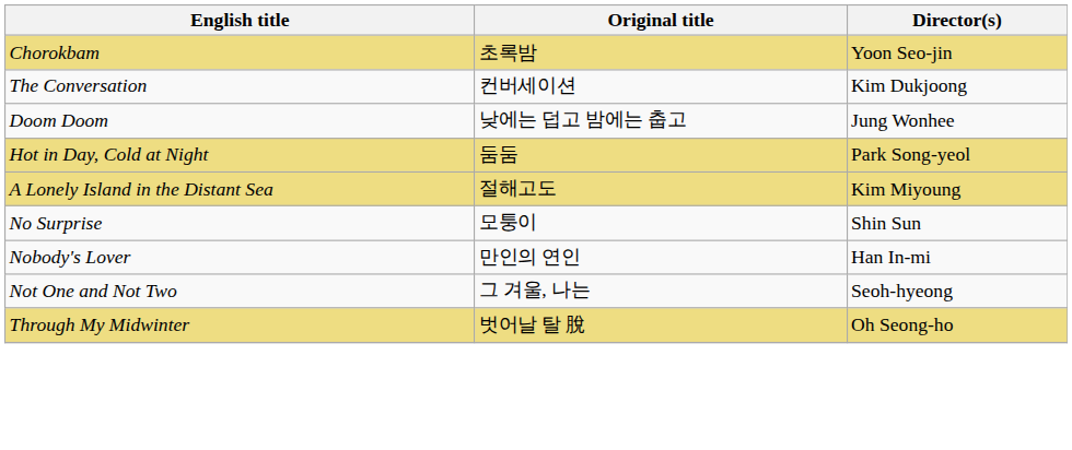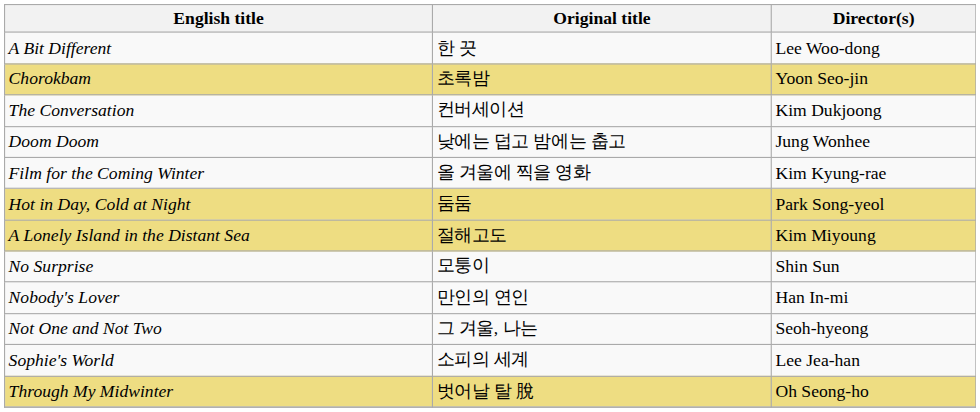 <table class="sortable wikitable" style="width:100%; margin-bottom:4px" cellpadding="5">
 <tr>
 <th scope="col">English title</th>
 <th scope="col">Original title</th>
 <th scope="col">Director(s)</th>
+</tr>
+<tr>
+<td><em>A Bit Different</em></td>
+<td>한 끗</td>
+<td>Lee Woo-dong</td>
 </tr>
 <tr style="background:#eedd82;">
 <td><em>Chorokbam</em></td>
 <td>초록밤</td>
 <td>Yoon Seo-jin</td>
 </tr>
 <tr>
 <td><em>The Conversation</em></td>
 <td>컨버세이션</td>
 <td>Kim Dukjoong</td>
 </tr>
 <tr>
 <td><em>Doom Doom</em></td>
 <td>낮에는 덥고 밤에는 춥고</td>
 <td>Jung Wonhee</td>
+</tr>
+<tr>
+<td><em>Film for the Coming Winter</em></td>
+<td>올 겨울에 찍을 영화</td>
+<td>Kim Kyung-rae</td>
 </tr>
 <tr style="background:#eedd82;">
 <td><em>Hot in Day, Cold at Night</em></td>
 <td>둠둠</td>
 <td>Park Song-yeol</td>
 </tr>
 <tr style="background:#eedd82;">
 <td><em>A Lonely Island in the Distant Sea</em></td>
 <td>절해고도</td>
 <td>Kim Miyoung</td>
 </tr>
 <tr>
 <td><em>No Surprise</em></td>
 <td>모퉁이</td>
 <td>Shin Sun</td>
 </tr>
 <tr>
 <td><em>Nobody's Lover</em></td>
 <td>만인의 연인</td>
 <td>Han In-mi</td>
 </tr>
 <tr>
 <td><em>Not One and Not Two</em></td>
 <td>그 겨울, 나는</td>
 <td>Seoh-hyeong</td>
 </tr>
+<tr>
+<td><em>Sophie's World</em></td>
+<td>소피의 세계</td>
+<td>Lee Jea-han</td>
+</tr>
 <tr style="background:#eedd82;">
 <td><em>Through My Midwinter</em></td>
 <td>벗어날 탈 脫</td>
 <td>Oh Seong-ho</td>
 </tr>
 <tr>
 </tr>
 </table>
